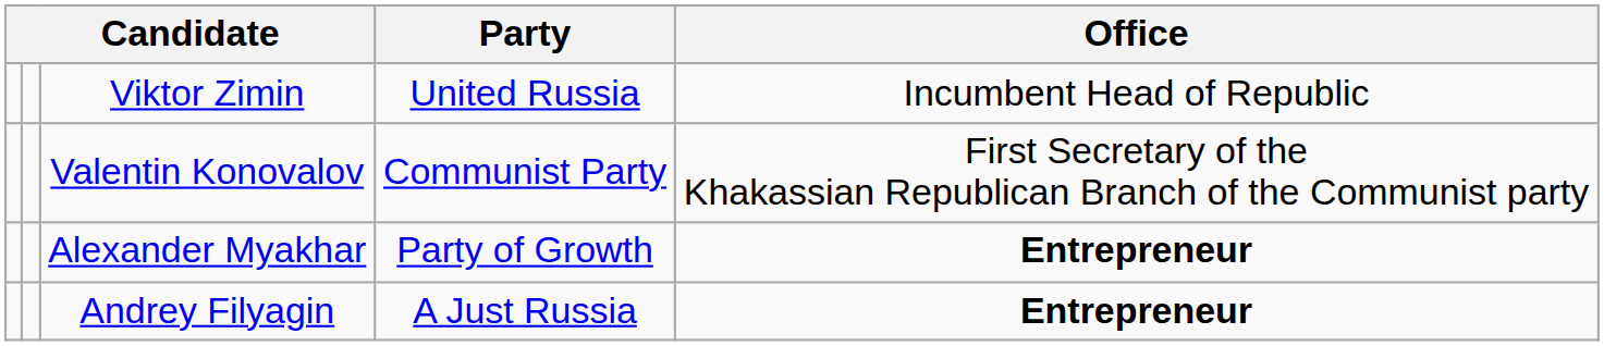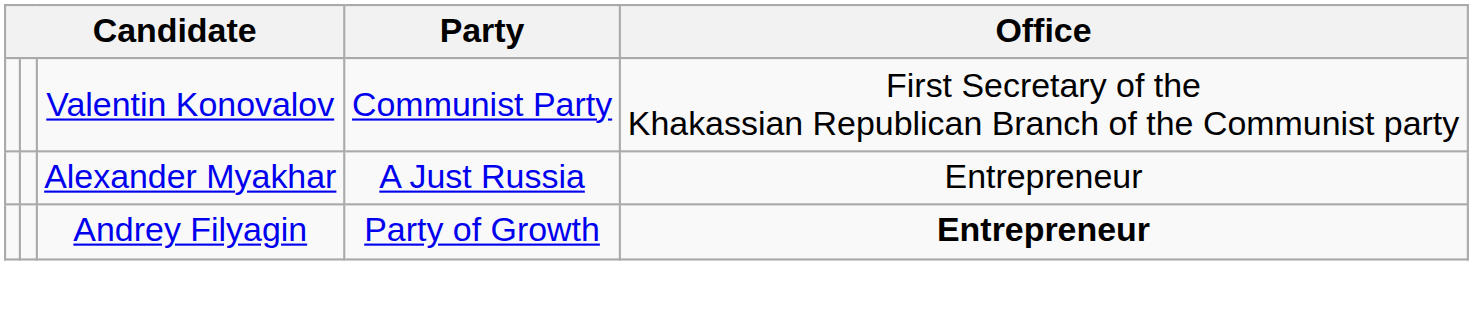 <table class="wikitable" style="text-align:center;">
 <tr>
 <th colspan=3>Candidate</th>
 <th>Party</th>
 <th>Office</th>
-</tr>
-<tr>
-<td bgcolor=></td>
-<td></td>
-<td><a href='#'>Viktor Zimin</a></td>
-<td><a href='#'>United Russia</a></td>
-<td>Incumbent Head of Republic</td>
 </tr>
 <tr>
 <td bgcolor=></td>
 <td></td>
 <td><a href='#'>Valentin Konovalov</a></td>
 <td><a href='#'>Communist Party</a><br></td>
 <td>First Secretary of the<br>Khakassian Republican Branch of the Communist party</td>
 </tr>
 <tr>
 <td bgcolor=></td>
 <td></td>
 <td><a href='#'>Alexander Myakhar</a></td>
-<td><a href='#'>Party of Growth</a></td>
-<td><strong>Entrepreneur</strong></td>
+<td><a href='#'>A Just Russia</a></td>
+<td>Entrepreneur</td>
 </tr>
 <tr>
 <td bgcolor=></td>
 <td></td>
 <td><a href='#'>Andrey Filyagin</a></td>
-<td><a href='#'>A Just Russia</a></td>
+<td><a href='#'>Party of Growth</a></td>
 <td><strong>Entrepreneur</strong></td>
 </tr>
 </table>
